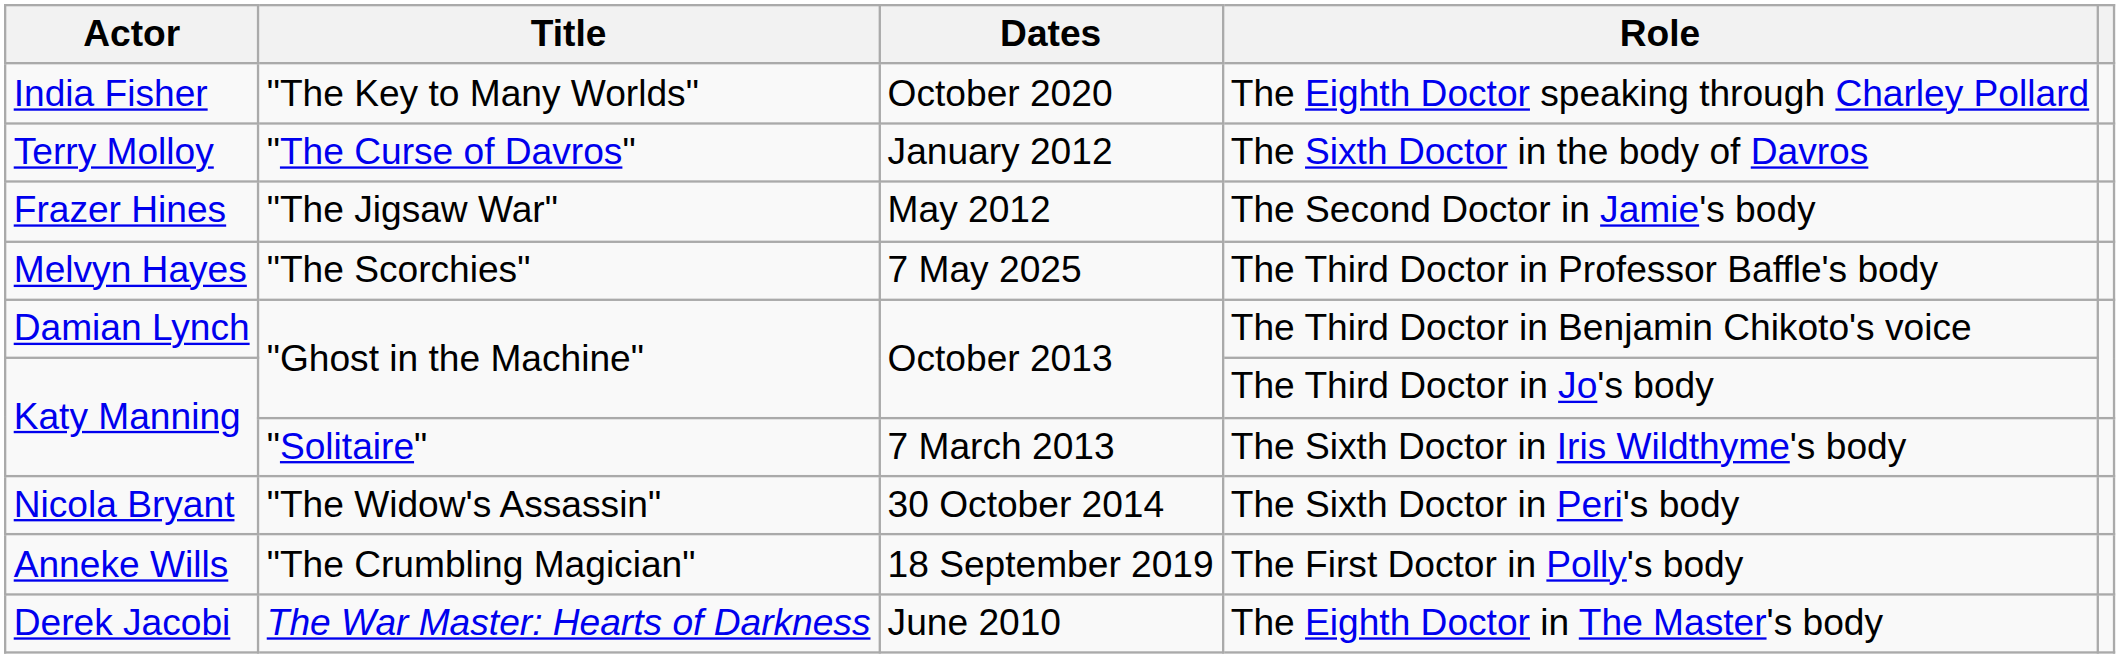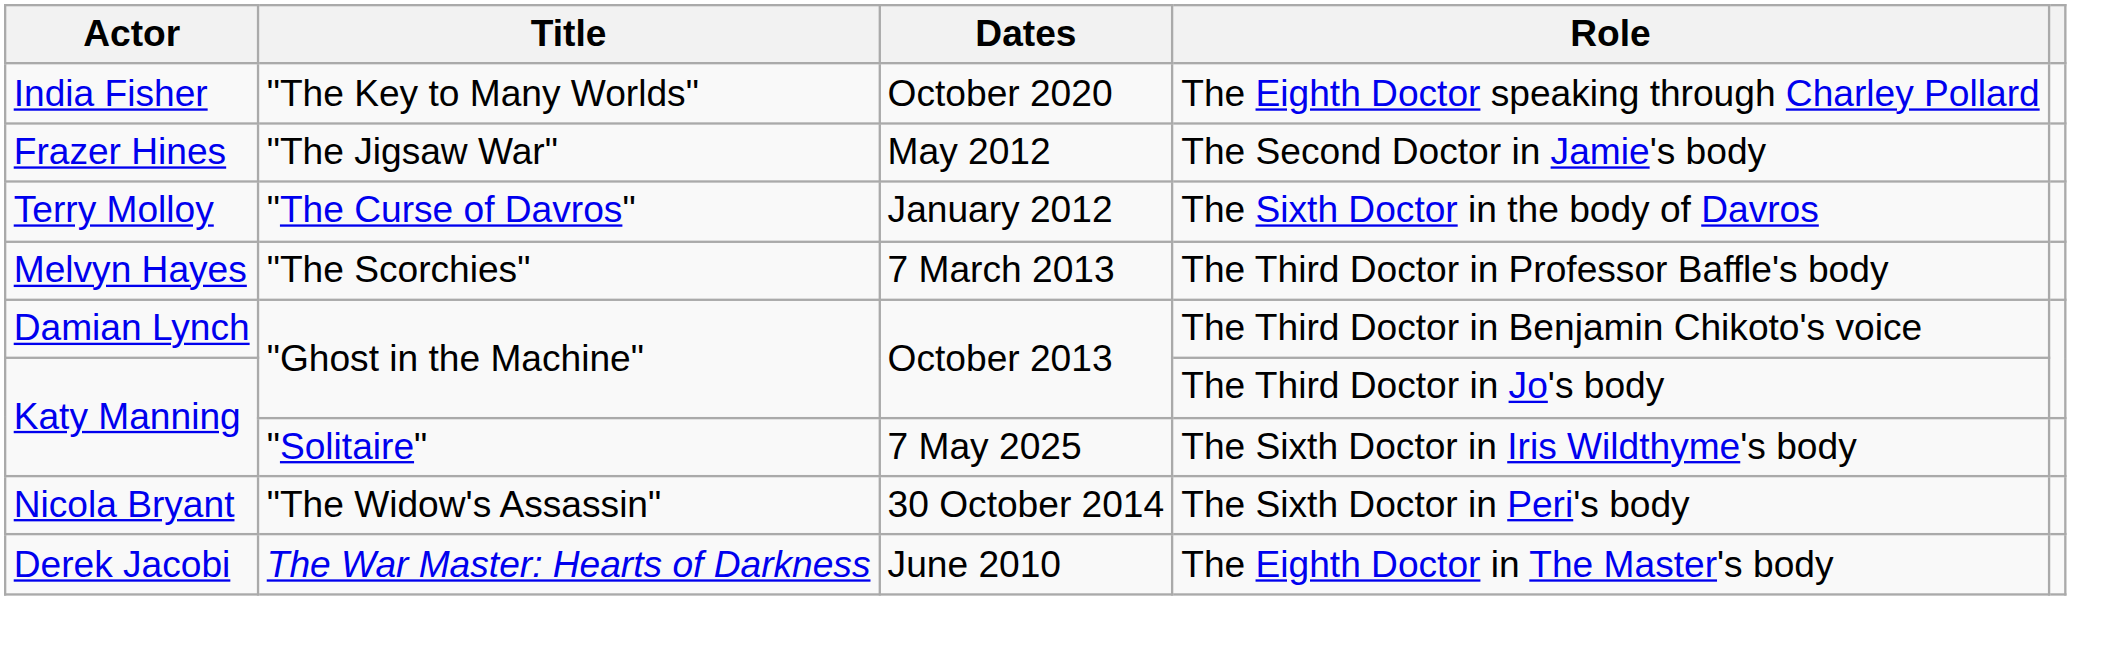 <table class="wikitable">
 <tr>
 <th>Actor</th>
 <th>Title</th>
 <th>Dates</th>
 <th>Role</th>
 <th></th>
 </tr>
 <tr>
 <td><a href='#'>India Fisher</a></td>
 <td>"The Key to Many Worlds"</td>
 <td>October 2020</td>
 <td>The <a href='#'>Eighth Doctor</a> speaking through <a href='#'>Charley Pollard</a></td>
 <td></td>
 </tr>
 <tr>
+<td><a href='#'>Frazer Hines</a></td>
+<td>"The Jigsaw War"</td>
+<td>May 2012</td>
+<td>The Second Doctor in <a href='#'>Jamie</a>'s body</td>
+<td></td>
+</tr>
+<tr>
 <td><a href='#'>Terry Molloy</a></td>
 <td>"<a href='#'>The Curse of Davros</a>"</td>
 <td>January 2012</td>
 <td>The <a href='#'>Sixth Doctor</a> in the body of <a href='#'>Davros</a></td>
 <td></td>
 </tr>
 <tr>
-<td><a href='#'>Frazer Hines</a></td>
-<td>"The Jigsaw War"</td>
-<td>May 2012</td>
-<td>The Second Doctor in <a href='#'>Jamie</a>'s body</td>
-<td></td>
-</tr>
-<tr>
 <td><a href='#'>Melvyn Hayes</a></td>
 <td>"The Scorchies"</td>
-<td>7 May 2025</td>
+<td>7 March 2013</td>
 <td>The Third Doctor in Professor Baffle's body</td>
 <td></td>
 </tr>
 <tr>
 <td><a href='#'>Damian Lynch</a></td>
 <td rowspan="2">"Ghost in the Machine"</td>
 <td rowspan="2">October 2013</td>
 <td>The Third Doctor in Benjamin Chikoto's voice</td>
 <td rowspan="2"></td>
 </tr>
 <tr>
 <td rowspan="2"><a href='#'>Katy Manning</a></td>
 <td>The Third Doctor in <a href='#'>Jo</a>'s body</td>
 </tr>
 <tr>
 <td>"<a href='#'>Solitaire</a>"</td>
-<td>7 March 2013</td>
+<td>7 May 2025</td>
 <td>The Sixth Doctor in <a href='#'>Iris Wildthyme</a>'s body</td>
 <td></td>
 </tr>
 <tr>
 <td><a href='#'>Nicola Bryant</a></td>
 <td>"The Widow's Assassin"</td>
 <td>30 October 2014</td>
 <td>The Sixth Doctor in <a href='#'>Peri</a>'s body</td>
 <td></td>
 </tr>
 <tr>
-<td><a href='#'>Anneke Wills</a></td>
-<td>"The Crumbling Magician"</td>
-<td>18 September 2019</td>
-<td>The First Doctor in <a href='#'>Polly</a>'s body</td>
-<td></td>
-</tr>
-<tr>
 <td><a href='#'>Derek Jacobi</a></td>
 <td><em><a href='#'>The War Master: Hearts of Darkness</a></em></td>
 <td>June 2010</td>
 <td>The <a href='#'>Eighth Doctor</a> in <a href='#'>The Master</a>'s body</td>
 <td></td>
 </tr>
 </table>
